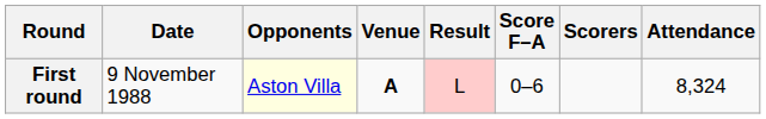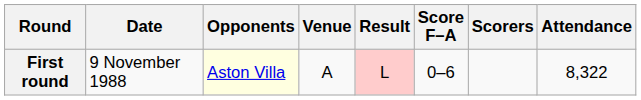 <table class="wikitable plainrowheaders" style="text-align:center">
 <tr>
 <th scope="col">Round</th>
 <th scope="col">Date</th>
 <th scope="col">Opponents</th>
 <th scope="col">Venue</th>
 <th scope="col">Result</th>
 <th scope="col">Score<br>F–A</th>
 <th scope="col">Scorers</th>
 <th scope="col">Attendance</th>
 </tr>
 <tr>
 <th scope="row">First round</th>
 <td align="left">9 November 1988</td>
 <td align="left" style="background: lightyellow;"><a href='#'>Aston Villa</a></td>
-<td><strong>A</strong></td>
+<td>A</td>
 <td style="background:#fcc">L</td>
 <td>0–6</td>
 <td align="left"></td>
-<td>8,324</td>
+<td>8,322</td>
 </tr>
 </table>
